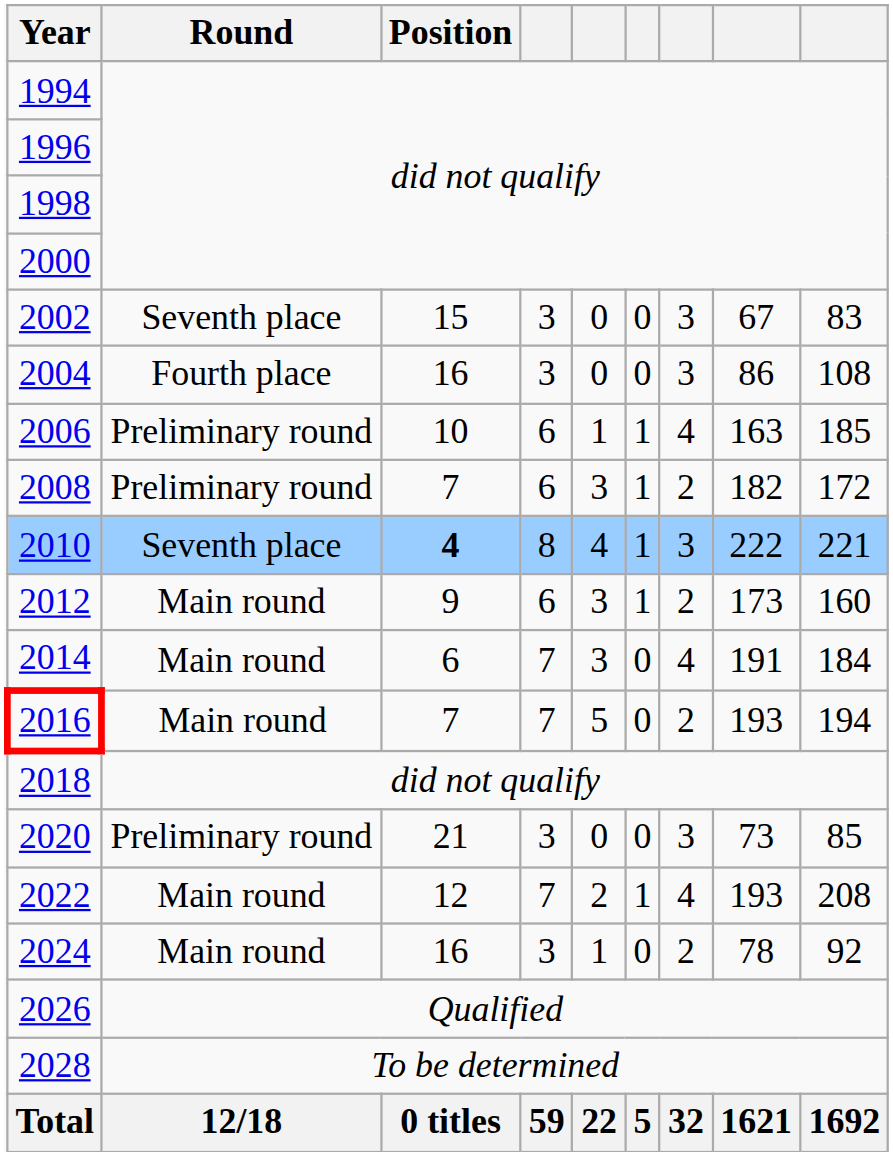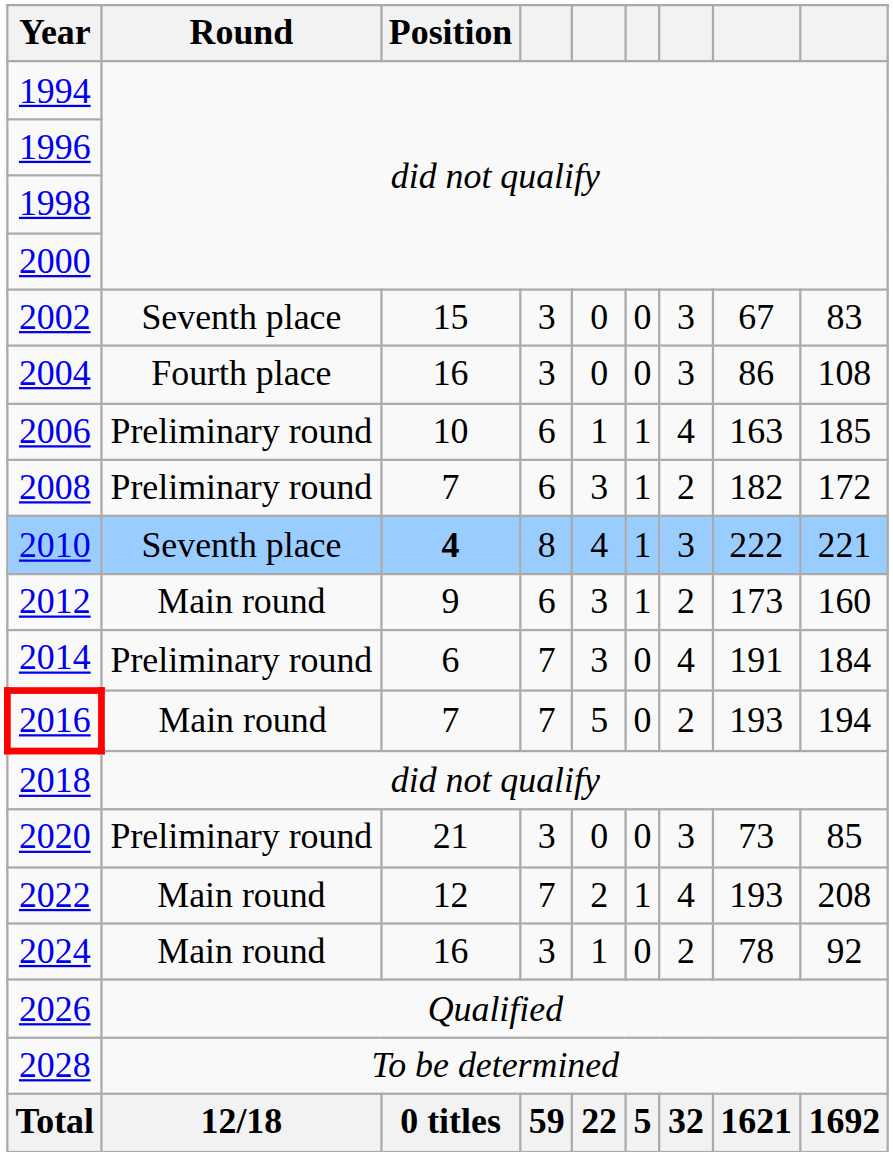 <table class="wikitable" style="text-align: center;">
 <tr>
 <th>Year</th>
 <th>Round</th>
 <th>Position</th>
 <th></th>
 <th></th>
 <th></th>
 <th></th>
 <th></th>
 <th></th>
 </tr>
 <tr>
 <td> <a href='#'>1994</a></td>
 <td colspan="8" rowspan="4"><em>did not qualify</em></td>
 </tr>
 <tr>
 <td> <a href='#'>1996</a></td>
 </tr>
 <tr>
 <td> <a href='#'>1998</a></td>
 </tr>
 <tr>
 <td> <a href='#'>2000</a></td>
 </tr>
 <tr>
 <td> <a href='#'>2002</a></td>
 <td>Seventh place</td>
 <td>15</td>
 <td>3</td>
 <td>0</td>
 <td>0</td>
 <td>3</td>
 <td>67</td>
 <td>83</td>
 </tr>
 <tr>
 <td> <a href='#'>2004</a></td>
 <td>Fourth place</td>
 <td>16</td>
 <td>3</td>
 <td>0</td>
 <td>0</td>
 <td>3</td>
 <td>86</td>
 <td>108</td>
 </tr>
 <tr>
 <td> <a href='#'>2006</a></td>
 <td>Preliminary round</td>
 <td>10</td>
 <td>6</td>
 <td>1</td>
 <td>1</td>
 <td>4</td>
 <td>163</td>
 <td>185</td>
 </tr>
 <tr>
 <td> <a href='#'>2008</a></td>
 <td>Preliminary round</td>
 <td>7</td>
 <td>6</td>
 <td>3</td>
 <td>1</td>
 <td>2</td>
 <td>182</td>
 <td>172</td>
 </tr>
 <tr style="background:#9acdff;">
 <td> <a href='#'>2010</a></td>
 <td>Seventh place</td>
 <td><strong>4</strong></td>
 <td>8</td>
 <td>4</td>
 <td>1</td>
 <td>3</td>
 <td>222</td>
 <td>221</td>
 </tr>
 <tr>
 <td> <a href='#'>2012</a></td>
 <td>Main round</td>
 <td>9</td>
 <td>6</td>
 <td>3</td>
 <td>1</td>
 <td>2</td>
 <td>173</td>
 <td>160</td>
 </tr>
 <tr>
 <td> <a href='#'>2014</a></td>
-<td>Main round</td>
+<td>Preliminary round</td>
 <td>6</td>
 <td>7</td>
 <td>3</td>
 <td>0</td>
 <td>4</td>
 <td>191</td>
 <td>184</td>
 </tr>
 <tr>
 <td style="border: 3px solid red"> <a href='#'>2016</a></td>
 <td>Main round</td>
 <td>7</td>
 <td>7</td>
 <td>5</td>
 <td>0</td>
 <td>2</td>
 <td>193</td>
 <td>194</td>
 </tr>
 <tr>
 <td> <a href='#'>2018</a></td>
 <td colspan="8"><em>did not qualify</em></td>
 </tr>
 <tr>
 <td> <a href='#'>2020</a></td>
 <td>Preliminary round</td>
 <td>21</td>
 <td>3</td>
 <td>0</td>
 <td>0</td>
 <td>3</td>
 <td>73</td>
 <td>85</td>
 </tr>
 <tr>
 <td> <a href='#'>2022</a></td>
 <td>Main round</td>
 <td>12</td>
 <td>7</td>
 <td>2</td>
 <td>1</td>
 <td>4</td>
 <td>193</td>
 <td>208</td>
 </tr>
 <tr>
 <td> <a href='#'>2024</a></td>
 <td>Main round</td>
 <td>16</td>
 <td>3</td>
 <td>1</td>
 <td>0</td>
 <td>2</td>
 <td>78</td>
 <td>92</td>
 </tr>
 <tr>
 <td> <a href='#'>2026</a></td>
 <td colspan="8"><em>Qualified</em></td>
 </tr>
 <tr>
 <td> <a href='#'>2028</a></td>
 <td colspan="8"><em>To be determined</em></td>
 </tr>
 <tr>
 <th>Total</th>
 <th>12/18</th>
 <th>0 titles</th>
 <th>59</th>
 <th>22</th>
 <th>5</th>
 <th>32</th>
 <th>1621</th>
 <th>1692</th>
 </tr>
 </table>
